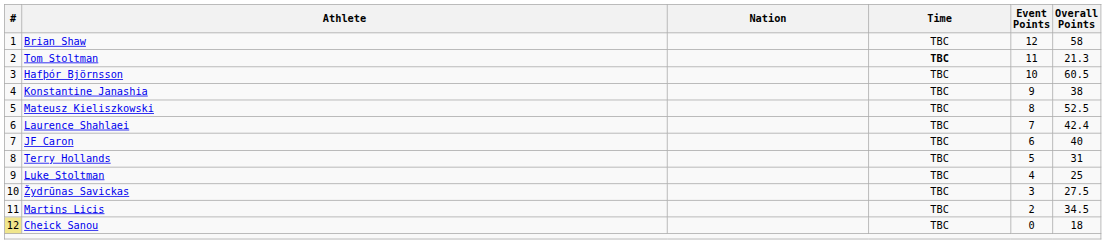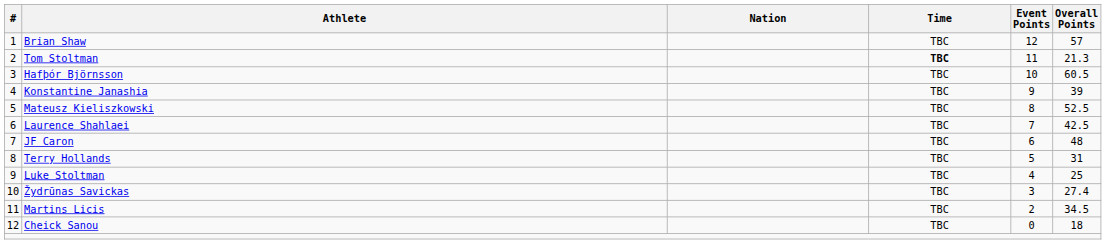 <table class="wikitable sortable" style="text-align:center;width: 70%;">
 <tr>
 <th scope="col" style="width: 10px;">#</th>
 <th scope="col">Athlete</th>
 <th scope="col">Nation</th>
 <th scope="col">Time</th>
 <th scope="col" style="width: 10px;">Event Points</th>
 <th scope="col" style="width: 10px;">Overall Points</th>
 </tr>
 <tr>
 <td>1</td>
 <td align=left><a href='#'>Brian Shaw</a></td>
 <td align=left></td>
 <td>TBC</td>
 <td>12</td>
-<td>58</td>
+<td>57</td>
 </tr>
 <tr>
 <td>2</td>
 <td align=left><a href='#'>Tom Stoltman</a></td>
 <td align=left></td>
 <td><strong>TBC</strong></td>
 <td>11</td>
 <td>21.3</td>
 </tr>
 <tr>
 <td>3</td>
 <td align=left><a href='#'>Hafþór Björnsson</a></td>
 <td align=left></td>
 <td>TBC</td>
 <td>10</td>
 <td>60.5</td>
 </tr>
 <tr>
 <td>4</td>
 <td align=left><a href='#'>Konstantine Janashia</a></td>
 <td align=left></td>
 <td>TBC</td>
 <td>9</td>
-<td>38</td>
+<td>39</td>
 </tr>
 <tr>
 <td>5</td>
 <td align=left><a href='#'>Mateusz Kieliszkowski</a></td>
 <td align=left></td>
 <td>TBC</td>
 <td>8</td>
 <td>52.5</td>
 </tr>
 <tr>
 <td>6</td>
 <td align=left><a href='#'>Laurence Shahlaei</a></td>
 <td align=left></td>
 <td>TBC</td>
 <td>7</td>
-<td>42.4</td>
+<td>42.5</td>
 </tr>
 <tr>
 <td>7</td>
 <td align=left><a href='#'>JF Caron</a></td>
 <td align=left></td>
 <td>TBC</td>
 <td>6</td>
-<td>40</td>
+<td>48</td>
 </tr>
 <tr>
 <td>8</td>
 <td align=left><a href='#'>Terry Hollands</a></td>
 <td align=left></td>
 <td>TBC</td>
 <td>5</td>
 <td>31</td>
 </tr>
 <tr>
 <td>9</td>
 <td align=left><a href='#'>Luke Stoltman</a></td>
 <td align=left></td>
 <td>TBC</td>
 <td>4</td>
 <td>25</td>
 </tr>
 <tr>
 <td>10</td>
 <td align=left><a href='#'>Žydrūnas Savickas</a></td>
 <td align=left></td>
 <td>TBC</td>
 <td>3</td>
-<td>27.5</td>
+<td>27.4</td>
 </tr>
 <tr>
 <td>11</td>
 <td align=left><a href='#'>Martins Licis</a></td>
 <td align=left></td>
 <td>TBC</td>
 <td>2</td>
 <td>34.5</td>
 </tr>
 <tr>
-<td style="background: khaki;">12</td>
+<td>12</td>
 <td align=left><a href='#'>Cheick Sanou</a></td>
 <td align=left></td>
 <td>TBC</td>
 <td>0</td>
 <td>18</td>
 </tr>
 <tr class="sortbottom">
 <td colspan="6"></td>
 </tr>
 </table>
